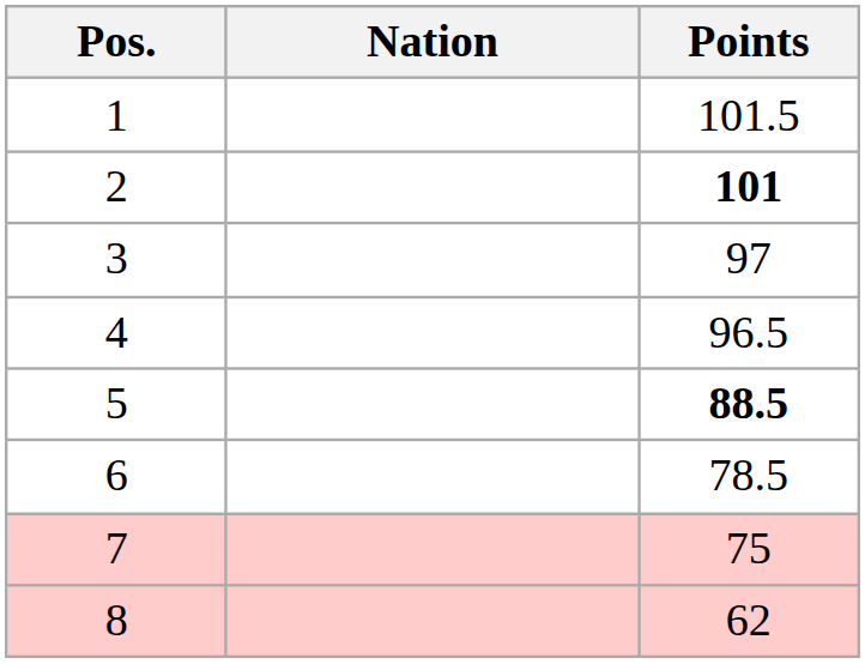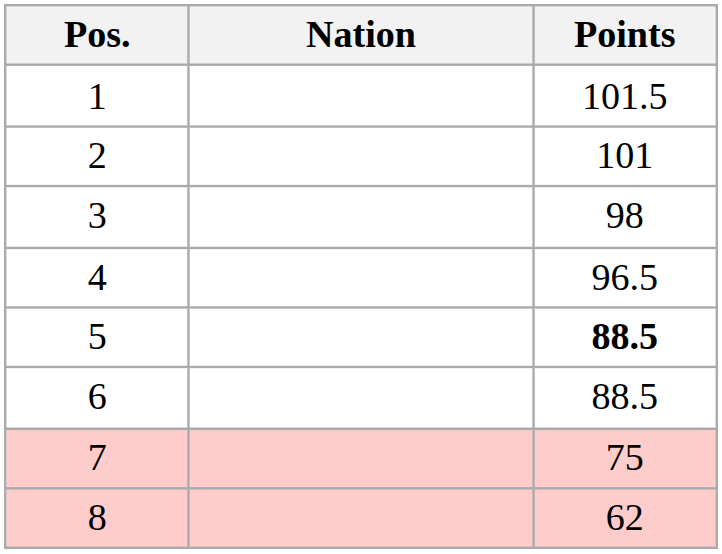 <table class="wikitable gauche" cellspacing="1" style="width:300px;">
 <tr style="text-align:center; background:#efefef;">
 <th style="width:70px;">Pos.</th>
 <th>Nation</th>
 <th style="width:70px;">Points</th>
 </tr>
 <tr style="vertical-align:top; text-align:center; background:#fff;">
 <td>1</td>
 <td style="text-align:left;"></td>
 <td>101.5</td>
 </tr>
 <tr style="vertical-align:top; text-align:center; background:#fff;">
 <td>2</td>
 <td style="text-align:left;"></td>
-<td><strong>101</strong></td>
+<td>101</td>
 </tr>
 <tr style="vertical-align:top; text-align:center; background:#fff;">
 <td>3</td>
 <td style="text-align:left;"></td>
-<td>97</td>
+<td>98</td>
 </tr>
 <tr style="vertical-align:top; text-align:center; background:#fff;">
 <td>4</td>
 <td style="text-align:left;"></td>
 <td>96.5</td>
 </tr>
 <tr style="vertical-align:top; text-align:center; background:#fff;">
 <td>5</td>
 <td style="text-align:left;"></td>
 <td><strong>88.5</strong></td>
 </tr>
 <tr style="vertical-align:top; text-align:center; background:#fff;">
 <td>6</td>
 <td style="text-align:left;"></td>
-<td>78.5</td>
+<td>88.5</td>
 </tr>
 <tr style="vertical-align:top; text-align:center; background:#ffcccc;">
 <td>7</td>
 <td style="text-align:left;"></td>
 <td>75</td>
 </tr>
 <tr style="vertical-align:top; text-align:center; background:#ffcccc;">
 <td>8</td>
 <td style="text-align:left;"></td>
 <td>62</td>
 </tr>
 </table>
